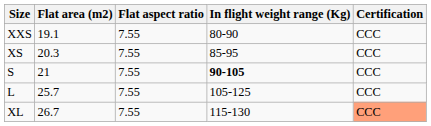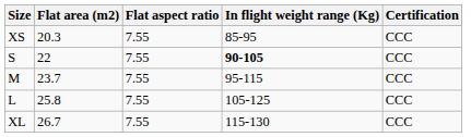 <table class="wikitable">
 <tr>
 <th>Size</th>
 <th>Flat area (m2)</th>
 <th>Flat aspect ratio</th>
 <th>In flight weight range (Kg)</th>
 <th>Certification</th>
-</tr>
-<tr>
-<td>XXS</td>
-<td>19.1</td>
-<td>7.55</td>
-<td>80-90</td>
-<td>CCC</td>
 </tr>
 <tr>
 <td>XS</td>
 <td>20.3</td>
 <td>7.55</td>
 <td>85-95</td>
 <td>CCC</td>
 </tr>
 <tr>
 <td>S</td>
-<td>21</td>
+<td>22</td>
 <td>7.55</td>
 <td><strong>90-105</strong></td>
 <td>CCC</td>
 </tr>
 <tr>
+<td>M</td>
+<td>23.7</td>
+<td>7.55</td>
+<td>95-115</td>
+<td>CCC</td>
+</tr>
+<tr>
 <td>L</td>
-<td>25.7</td>
+<td>25.8</td>
 <td>7.55</td>
 <td>105-125</td>
 <td>CCC</td>
 </tr>
 <tr>
 <td>XL</td>
 <td>26.7</td>
 <td>7.55</td>
 <td>115-130</td>
-<td style="background: lightsalmon;">CCC</td>
+<td>CCC</td>
 </tr>
 </table>
